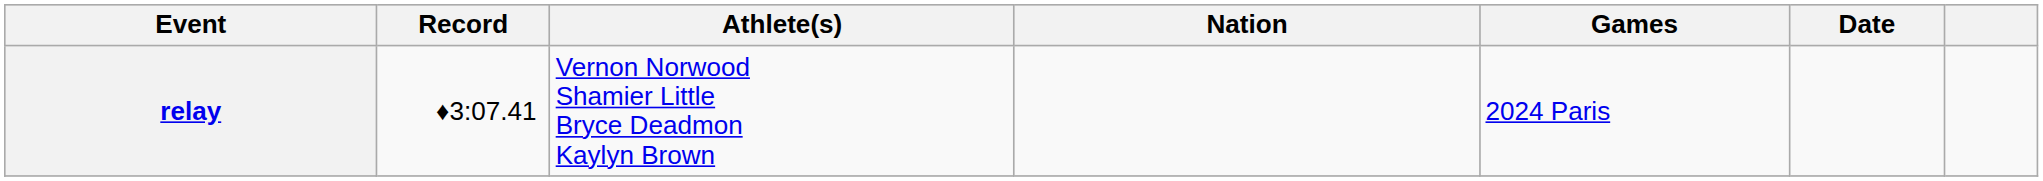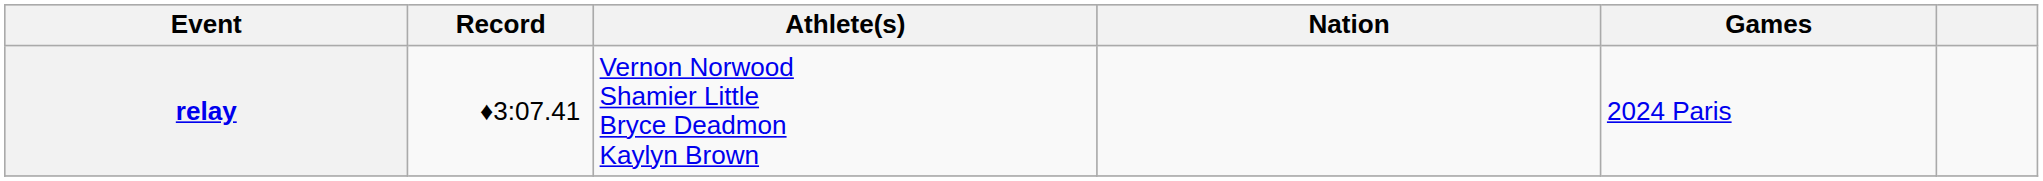 <table class="wikitable sortable plainrowheaders">
 <tr>
 <th scope="col" width=12%>Event</th>
 <th scope="col" class="unsortable" width=5%>Record</th>
 <th scope="col" width=15%>Athlete(s)</th>
 <th scope="col" width=15%>Nation</th>
 <th scope="col" width=10%>Games</th>
-<th scope="col" width=5%>Date</th>
 <th scope="col" class="unsortable" width=3%></th>
 </tr>
 <tr>
 <th scope="row"><a href='#'> relay</a></th>
 <td align=right>♦3:07.41 </td>
 <td><a href='#'>Vernon Norwood</a><br><a href='#'>Shamier Little</a><br><a href='#'>Bryce Deadmon</a><br><a href='#'>Kaylyn Brown</a></td>
 <td></td>
 <td><a href='#'>2024 Paris</a></td>
-<td></td>
 <td align=center></td>
 </tr>
 </table>
